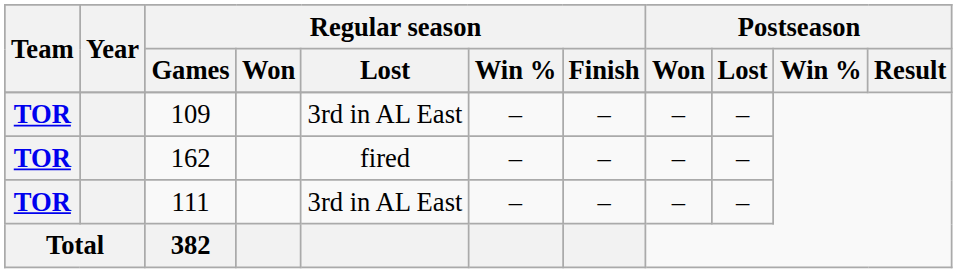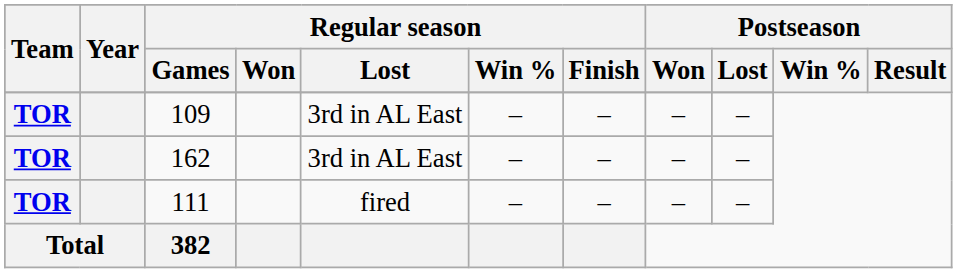 <table class="wikitable" style="font-size: 95%; text-align:center;">
 <tr>
 <th rowspan="2">Team</th>
 <th rowspan="2">Year</th>
 <th colspan="5">Regular season</th>
 <th colspan="4">Postseason</th>
 </tr>
 <tr>
 <th>Games</th>
 <th>Won</th>
 <th>Lost</th>
 <th>Win %</th>
 <th>Finish</th>
 <th>Won</th>
 <th>Lost</th>
 <th>Win %</th>
 <th>Result</th>
 </tr>
 <tr>
 </tr>
 <tr>
 <th><a href='#'>TOR</a></th>
 <th></th>
 <td>109</td>
 <td></td>
 <td>3rd in AL East</td>
 <td>–</td>
 <td>–</td>
 <td>–</td>
 <td>–</td>
 </tr>
 <tr>
 <th><a href='#'>TOR</a></th>
 <th></th>
 <td>162</td>
 <td></td>
-<td>fired</td>
+<td>3rd in AL East</td>
 <td>–</td>
 <td>–</td>
 <td>–</td>
 <td>–</td>
 </tr>
 <tr>
 <th><a href='#'>TOR</a></th>
 <th></th>
 <td>111</td>
 <td></td>
-<td>3rd in AL East</td>
+<td>fired</td>
 <td>–</td>
 <td>–</td>
 <td>–</td>
 <td>–</td>
 </tr>
 <tr>
 <th colspan="2">Total</th>
 <th>382</th>
 <th></th>
 <th></th>
 <th></th>
 <th></th>
 </tr>
 </table>
